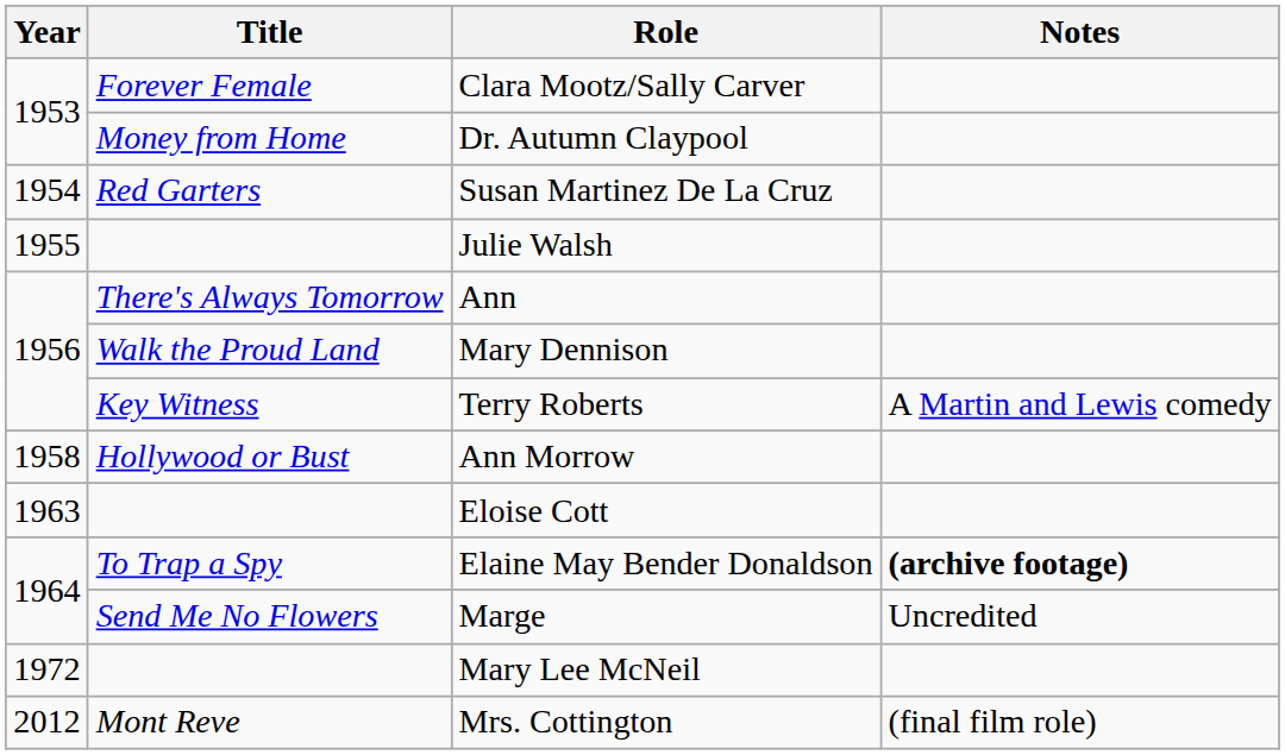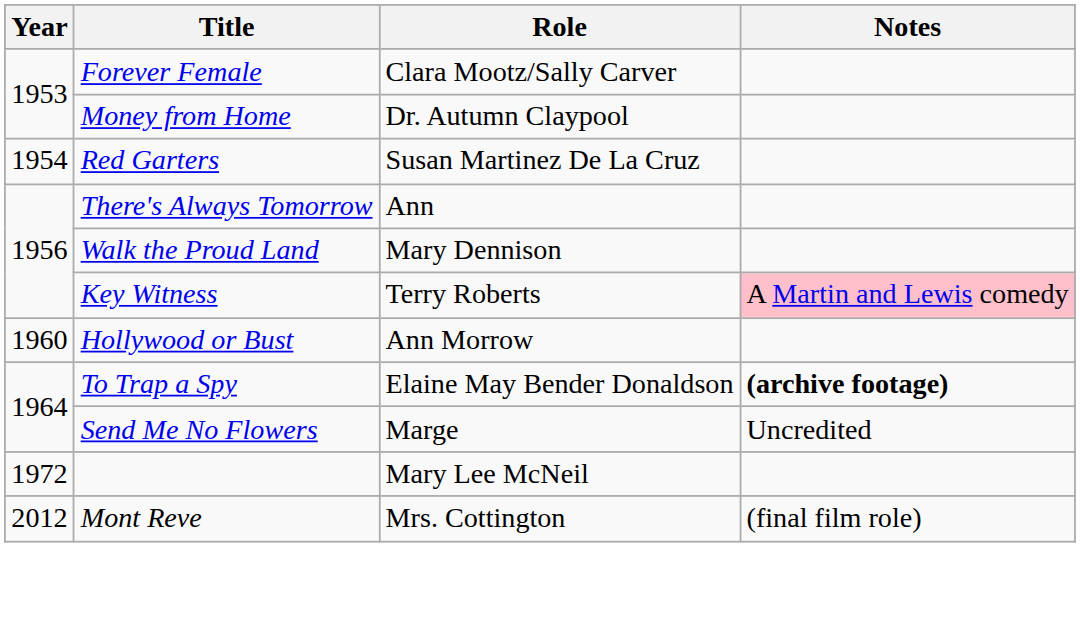 <table class="wikitable sortable">
 <tr>
 <th>Year</th>
 <th>Title</th>
 <th>Role</th>
 <th class="unsortable">Notes</th>
 </tr>
 <tr>
 <td rowspan="2">1953</td>
 <td><em><a href='#'>Forever Female</a></em></td>
 <td>Clara Mootz/Sally Carver</td>
 <td></td>
 </tr>
 <tr>
 <td><em><a href='#'>Money from Home</a></em></td>
 <td>Dr. Autumn Claypool</td>
 <td></td>
 </tr>
 <tr>
 <td>1954</td>
 <td><em><a href='#'>Red Garters</a></em></td>
 <td>Susan Martinez De La Cruz</td>
 <td></td>
 </tr>
 <tr>
-<td>1955</td>
-<td><em></em></td>
-<td>Julie Walsh</td>
-<td></td>
-</tr>
-<tr>
 <td rowspan="3">1956</td>
 <td><em><a href='#'>There's Always Tomorrow</a></em></td>
 <td>Ann</td>
 <td></td>
 </tr>
 <tr>
 <td><em><a href='#'>Walk the Proud Land</a></em></td>
 <td>Mary Dennison</td>
 <td></td>
 </tr>
 <tr>
 <td><em><a href='#'>Key Witness</a></em></td>
 <td>Terry Roberts</td>
-<td>A <a href='#'>Martin and Lewis</a> comedy</td>
+<td style="background: pink;">A <a href='#'>Martin and Lewis</a> comedy</td>
 </tr>
 <tr>
-<td>1958</td>
+<td>1960</td>
 <td><em><a href='#'>Hollywood or Bust</a></em></td>
 <td>Ann Morrow</td>
-<td></td>
-</tr>
-<tr>
-<td>1963</td>
-<td><em></em></td>
-<td>Eloise Cott</td>
 <td></td>
 </tr>
 <tr>
 <td rowspan="2">1964</td>
 <td><em><a href='#'>To Trap a Spy</a></em></td>
 <td>Elaine May Bender Donaldson</td>
 <td><strong>(archive footage)</strong></td>
 </tr>
 <tr>
 <td><em><a href='#'>Send Me No Flowers</a></em></td>
 <td>Marge</td>
 <td>Uncredited</td>
 </tr>
 <tr>
 <td>1972</td>
 <td><em></em></td>
 <td>Mary Lee McNeil</td>
 <td></td>
 </tr>
 <tr>
 <td>2012</td>
 <td><em>Mont Reve</em></td>
 <td>Mrs. Cottington</td>
 <td>(final film role)</td>
 </tr>
 </table>
